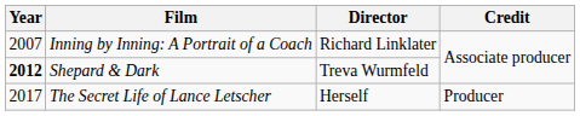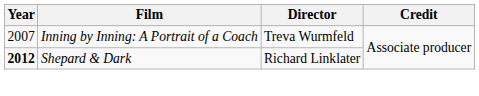 <table class="wikitable">
 <tr>
 <th>Year</th>
 <th>Film</th>
 <th>Director</th>
 <th>Credit</th>
 </tr>
 <tr>
 <td>2007</td>
 <td><em>Inning by Inning: A Portrait of a Coach</em></td>
-<td>Richard Linklater</td>
+<td>Treva Wurmfeld</td>
 <td rowspan=2>Associate producer</td>
 </tr>
 <tr>
 <td><strong>2012</strong></td>
 <td><em>Shepard & Dark</em></td>
-<td>Treva Wurmfeld</td>
-</tr>
-<tr>
-<td>2017</td>
-<td><em>The Secret Life of Lance Letscher</em></td>
-<td>Herself</td>
-<td>Producer</td>
+<td>Richard Linklater</td>
 </tr>
 </table>
